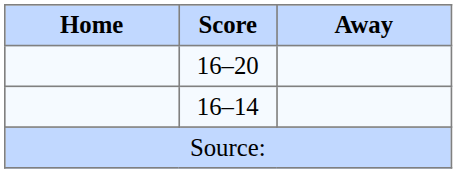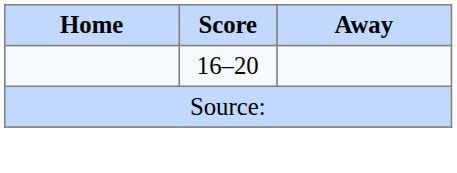 <table border=1 style="border-collapse:collapse; font-size:95%; text-align:center;" cellpadding=3 cellspacing=0 width=44%>
 <tr bgcolor=#C1D8FF>
 <th width=19%>Home</th>
 <th width=6%>Score</th>
 <th width=19%>Away</th>
 </tr>
 <tr bgcolor=#F5FAFF>
 <td></td>
 <td>16–20</td>
 <td></td>
 </tr>
-<tr bgcolor=#F5FAFF>
-<td></td>
-<td>16–14</td>
-<td></td>
-</tr>
 <tr bgcolor=#C1D8FF>
 <td colspan=3>Source:</td>
 </tr>
 </table>
